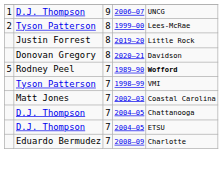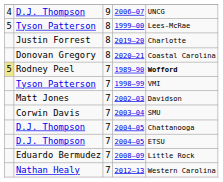 <table class="wikitable">
 <tr>
 </tr>
 <tr>
-<td>1</td>
+<td>4</td>
 <td><a href='#'>D.J. Thompson</a></td>
 <td>9</td>
 <td style="font-size:80%;"><a href='#'>2006–07</a></td>
 <td style="font-size:80%;">UNCG</td>
 </tr>
 <tr>
-<td>2</td>
+<td>5</td>
 <td><a href='#'>Tyson Patterson</a></td>
 <td>8</td>
 <td style="font-size:80%;"><a href='#'>1999–00</a></td>
 <td style="font-size:80%;">Lees-McRae</td>
 </tr>
 <tr>
 <td></td>
 <td>Justin Forrest</td>
 <td>8</td>
 <td style="font-size:80%;"><a href='#'>2019–20</a></td>
-<td style="font-size:80%;">Little Rock</td>
+<td style="font-size:80%;">Charlotte</td>
 </tr>
 <tr>
 <td></td>
 <td>Donovan Gregory</td>
 <td>8</td>
 <td style="font-size:80%;"><a href='#'>2020–21</a></td>
-<td style="font-size:80%;">Davidson</td>
+<td style="font-size:80%;">Coastal Carolina</td>
 </tr>
 <tr>
-<td>5</td>
+<td style="background: khaki;">5</td>
 <td>Rodney Peel</td>
 <td>7</td>
 <td style="font-size:80%;"><a href='#'>1989–90</a></td>
 <td style="font-size:80%;"><strong>Wofford</strong></td>
 </tr>
 <tr>
 <td></td>
 <td><a href='#'>Tyson Patterson</a></td>
 <td>7</td>
 <td style="font-size:80%;"><a href='#'>1998–99</a></td>
 <td style="font-size:80%;">VMI</td>
 </tr>
 <tr>
 <td></td>
 <td>Matt Jones</td>
 <td>7</td>
 <td style="font-size:80%;"><a href='#'>2002–03</a></td>
-<td style="font-size:80%;">Coastal Carolina</td>
+<td style="font-size:80%;">Davidson</td>
+</tr>
+<tr>
+<td></td>
+<td>Corwin Davis</td>
+<td>7</td>
+<td style="font-size:80%;"><a href='#'>2003–04</a></td>
+<td style="font-size:80%;">SMU</td>
 </tr>
 <tr>
 <td></td>
 <td><a href='#'>D.J. Thompson</a></td>
 <td>7</td>
 <td style="font-size:80%;"><a href='#'>2004–05</a></td>
 <td style="font-size:80%;">Chattanooga</td>
 </tr>
 <tr>
 <td></td>
 <td><a href='#'>D.J. Thompson</a></td>
 <td>7</td>
 <td style="font-size:80%;"><a href='#'>2004–05</a></td>
 <td style="font-size:80%;">ETSU</td>
 </tr>
 <tr>
 <td></td>
 <td>Eduardo Bermudez</td>
 <td>7</td>
 <td style="font-size:80%;"><a href='#'>2008–09</a></td>
-<td style="font-size:80%;">Charlotte</td>
+<td style="font-size:80%;">Little Rock</td>
+</tr>
+<tr>
+<td></td>
+<td><a href='#'>Nathan Healy</a></td>
+<td>7</td>
+<td style="font-size:80%;"><a href='#'>2012–13</a></td>
+<td style="font-size:80%;">Western Carolina</td>
 </tr>
 </table>
